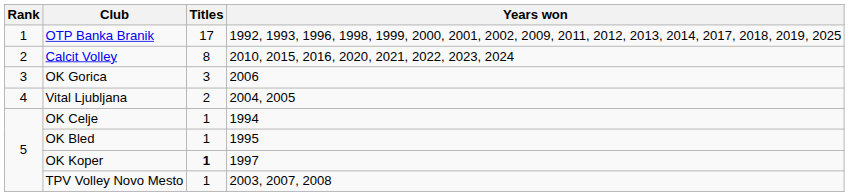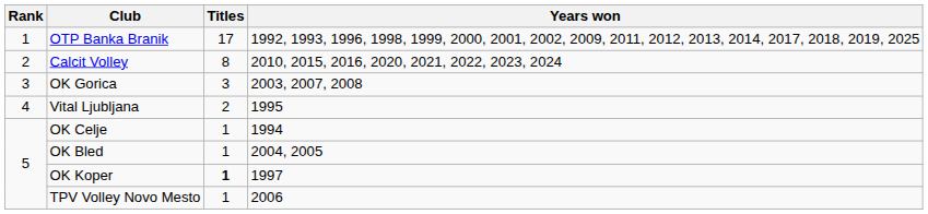 <table class="wikitable">
 <tr>
 <th scope="col">Rank</th>
 <th scope="col">Club</th>
 <th scope="col">Titles</th>
 <th scope="col">Years won</th>
 </tr>
 <tr>
 <td align="center">1</td>
 <td><a href='#'>OTP Banka Branik</a></td>
 <td style="text-align:center;">17</td>
 <td>1992, 1993, 1996, 1998, 1999, 2000, 2001, 2002, 2009, 2011, 2012, 2013, 2014, 2017, 2018, 2019, 2025</td>
 </tr>
 <tr>
 <td align="center">2</td>
 <td><a href='#'>Calcit Volley</a></td>
 <td style="text-align:center;">8</td>
 <td>2010, 2015, 2016, 2020, 2021, 2022, 2023, 2024</td>
 </tr>
 <tr>
 <td align="center">3</td>
 <td>OK Gorica</td>
 <td style="text-align:center;">3</td>
-<td>2006</td>
+<td>2003, 2007, 2008</td>
 </tr>
 <tr>
 <td align="center">4</td>
 <td>Vital Ljubljana</td>
 <td style="text-align:center;">2</td>
-<td>2004, 2005</td>
+<td>1995</td>
 </tr>
 <tr>
 <td align="center" rowspan="4">5</td>
 <td>OK Celje</td>
 <td style="text-align:center;">1</td>
 <td>1994</td>
 </tr>
 <tr>
 <td>OK Bled</td>
 <td style="text-align:center;">1</td>
-<td>1995</td>
+<td>2004, 2005</td>
 </tr>
 <tr>
 <td>OK Koper</td>
 <td style="text-align:center;"><strong>1</strong></td>
 <td>1997</td>
 </tr>
 <tr>
 <td>TPV Volley Novo Mesto</td>
 <td style="text-align:center;">1</td>
-<td>2003, 2007, 2008</td>
+<td>2006</td>
 </tr>
 </table>
